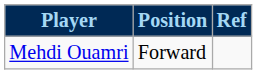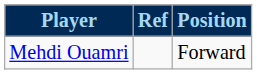 <table class=wikitable>
 <tr>
 <th style="background-color:#002955; color:#A5D8F4">Player</th>
+<th style="background-color:#002955; color:#A5D8F4">Ref</th>
 <th style="background-color:#002955; color:#A5D8F4">Position</th>
-<th style="background-color:#002955; color:#A5D8F4">Ref</th>
 </tr>
 <tr>
 <td> <a href='#'>Mehdi Ouamri</a></td>
+<td></td>
 <td>Forward</td>
-<td></td>
 </tr>
 </table>
